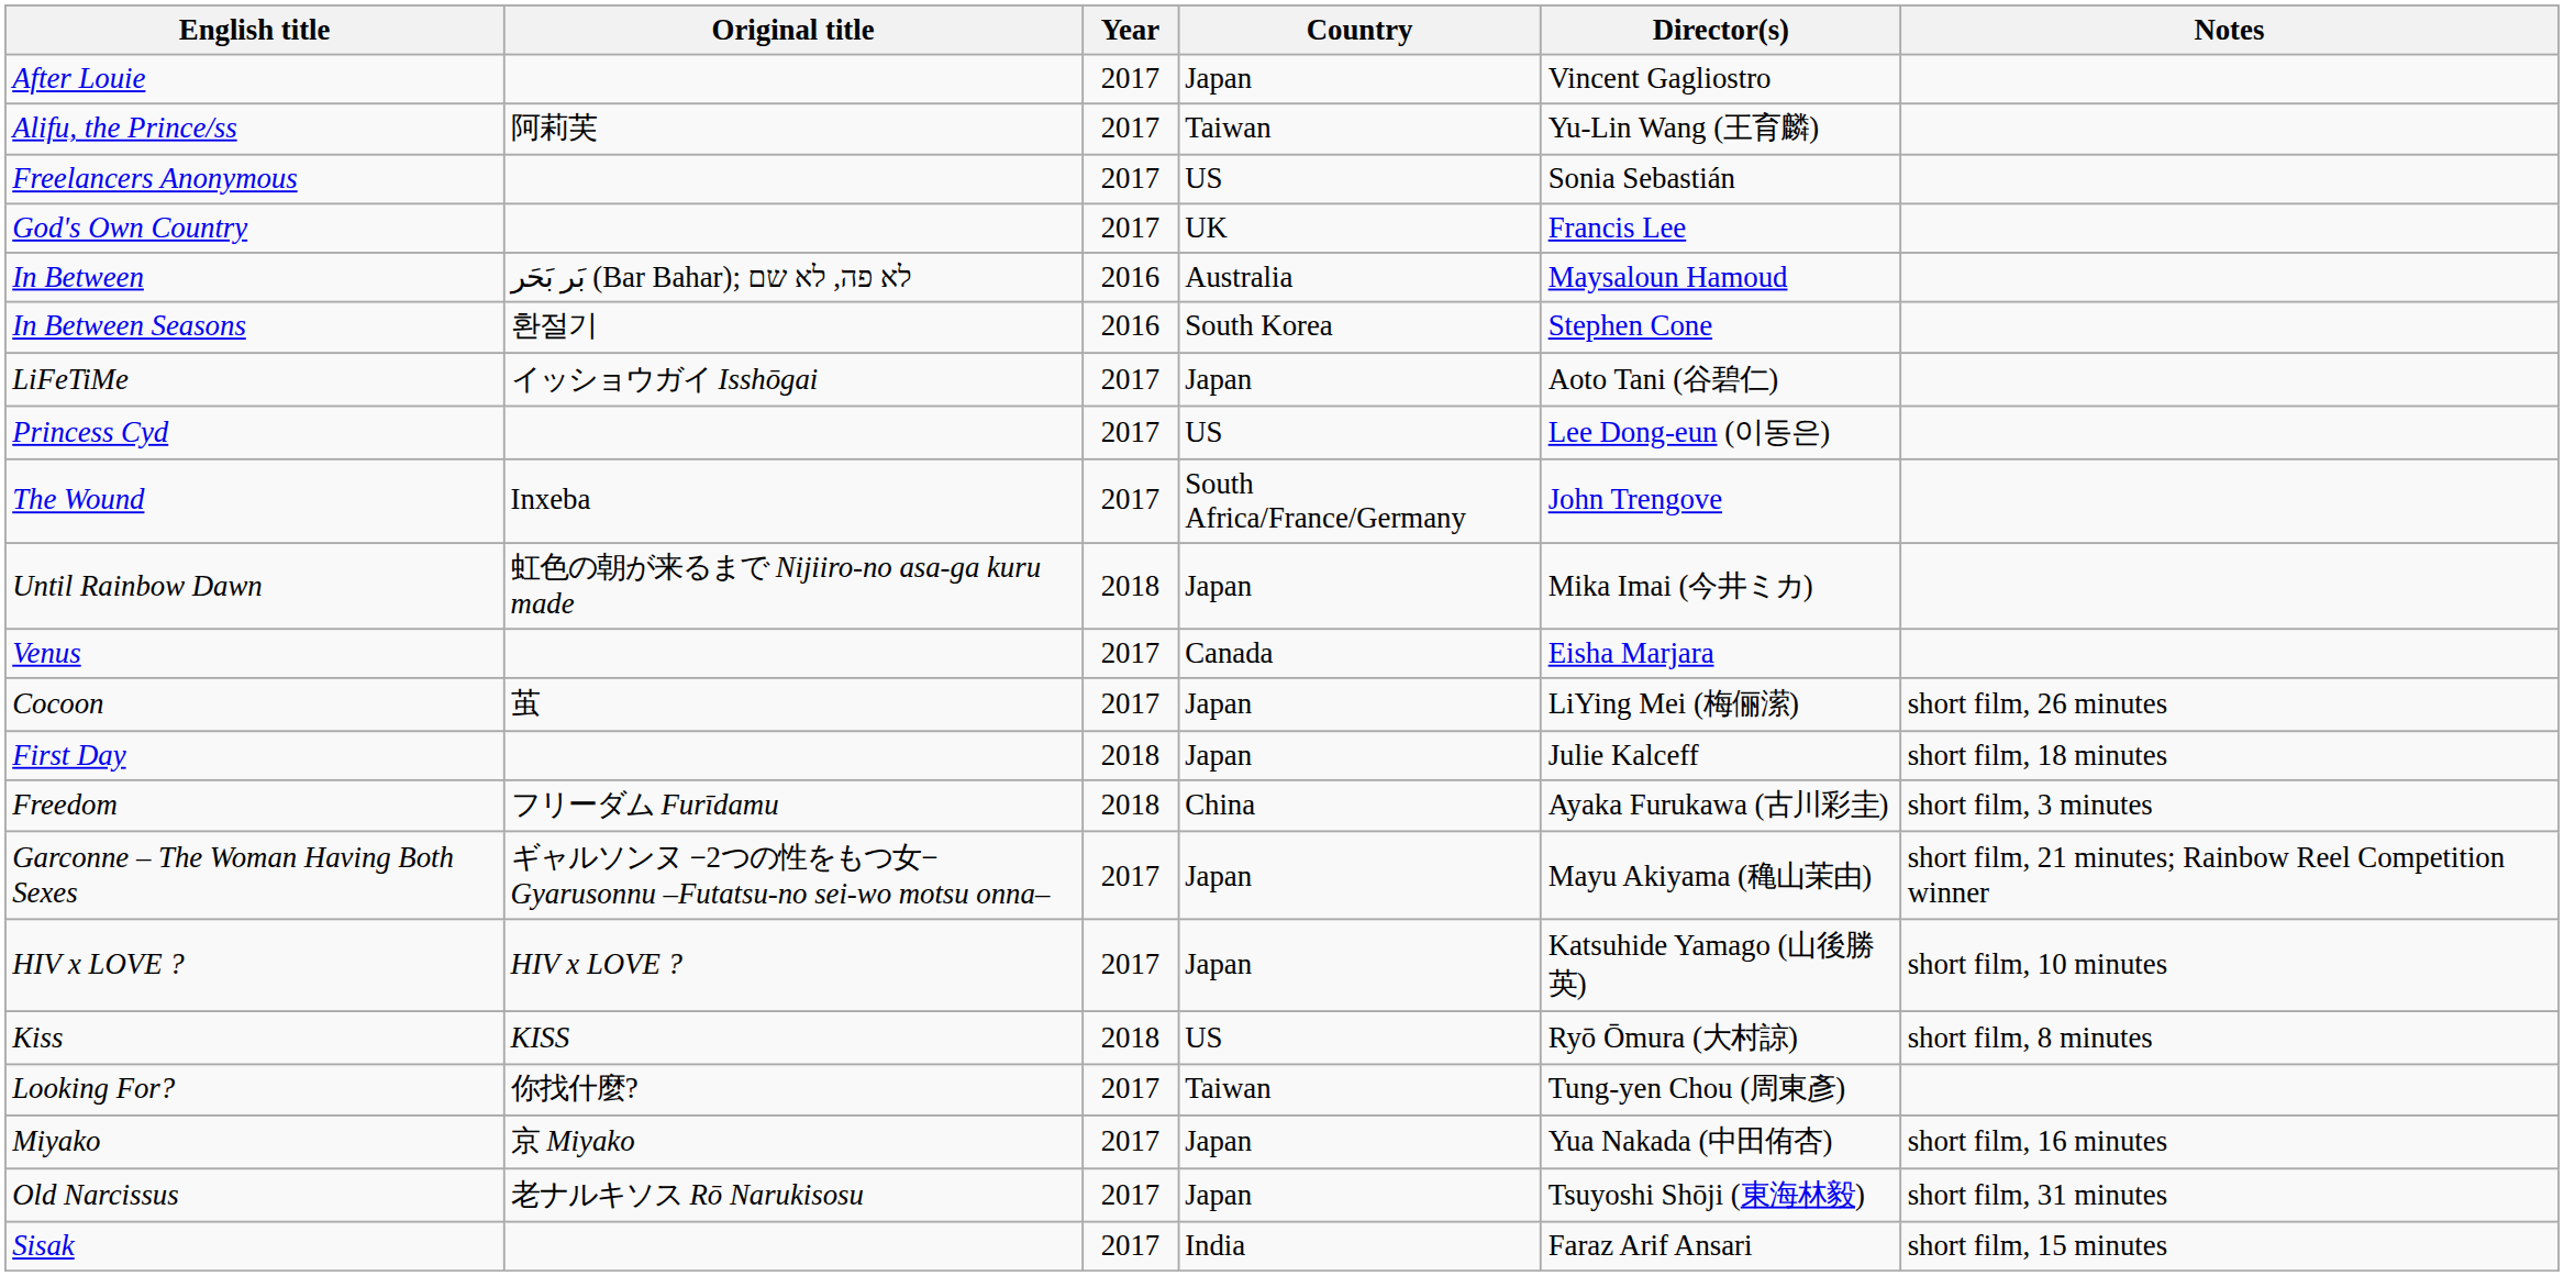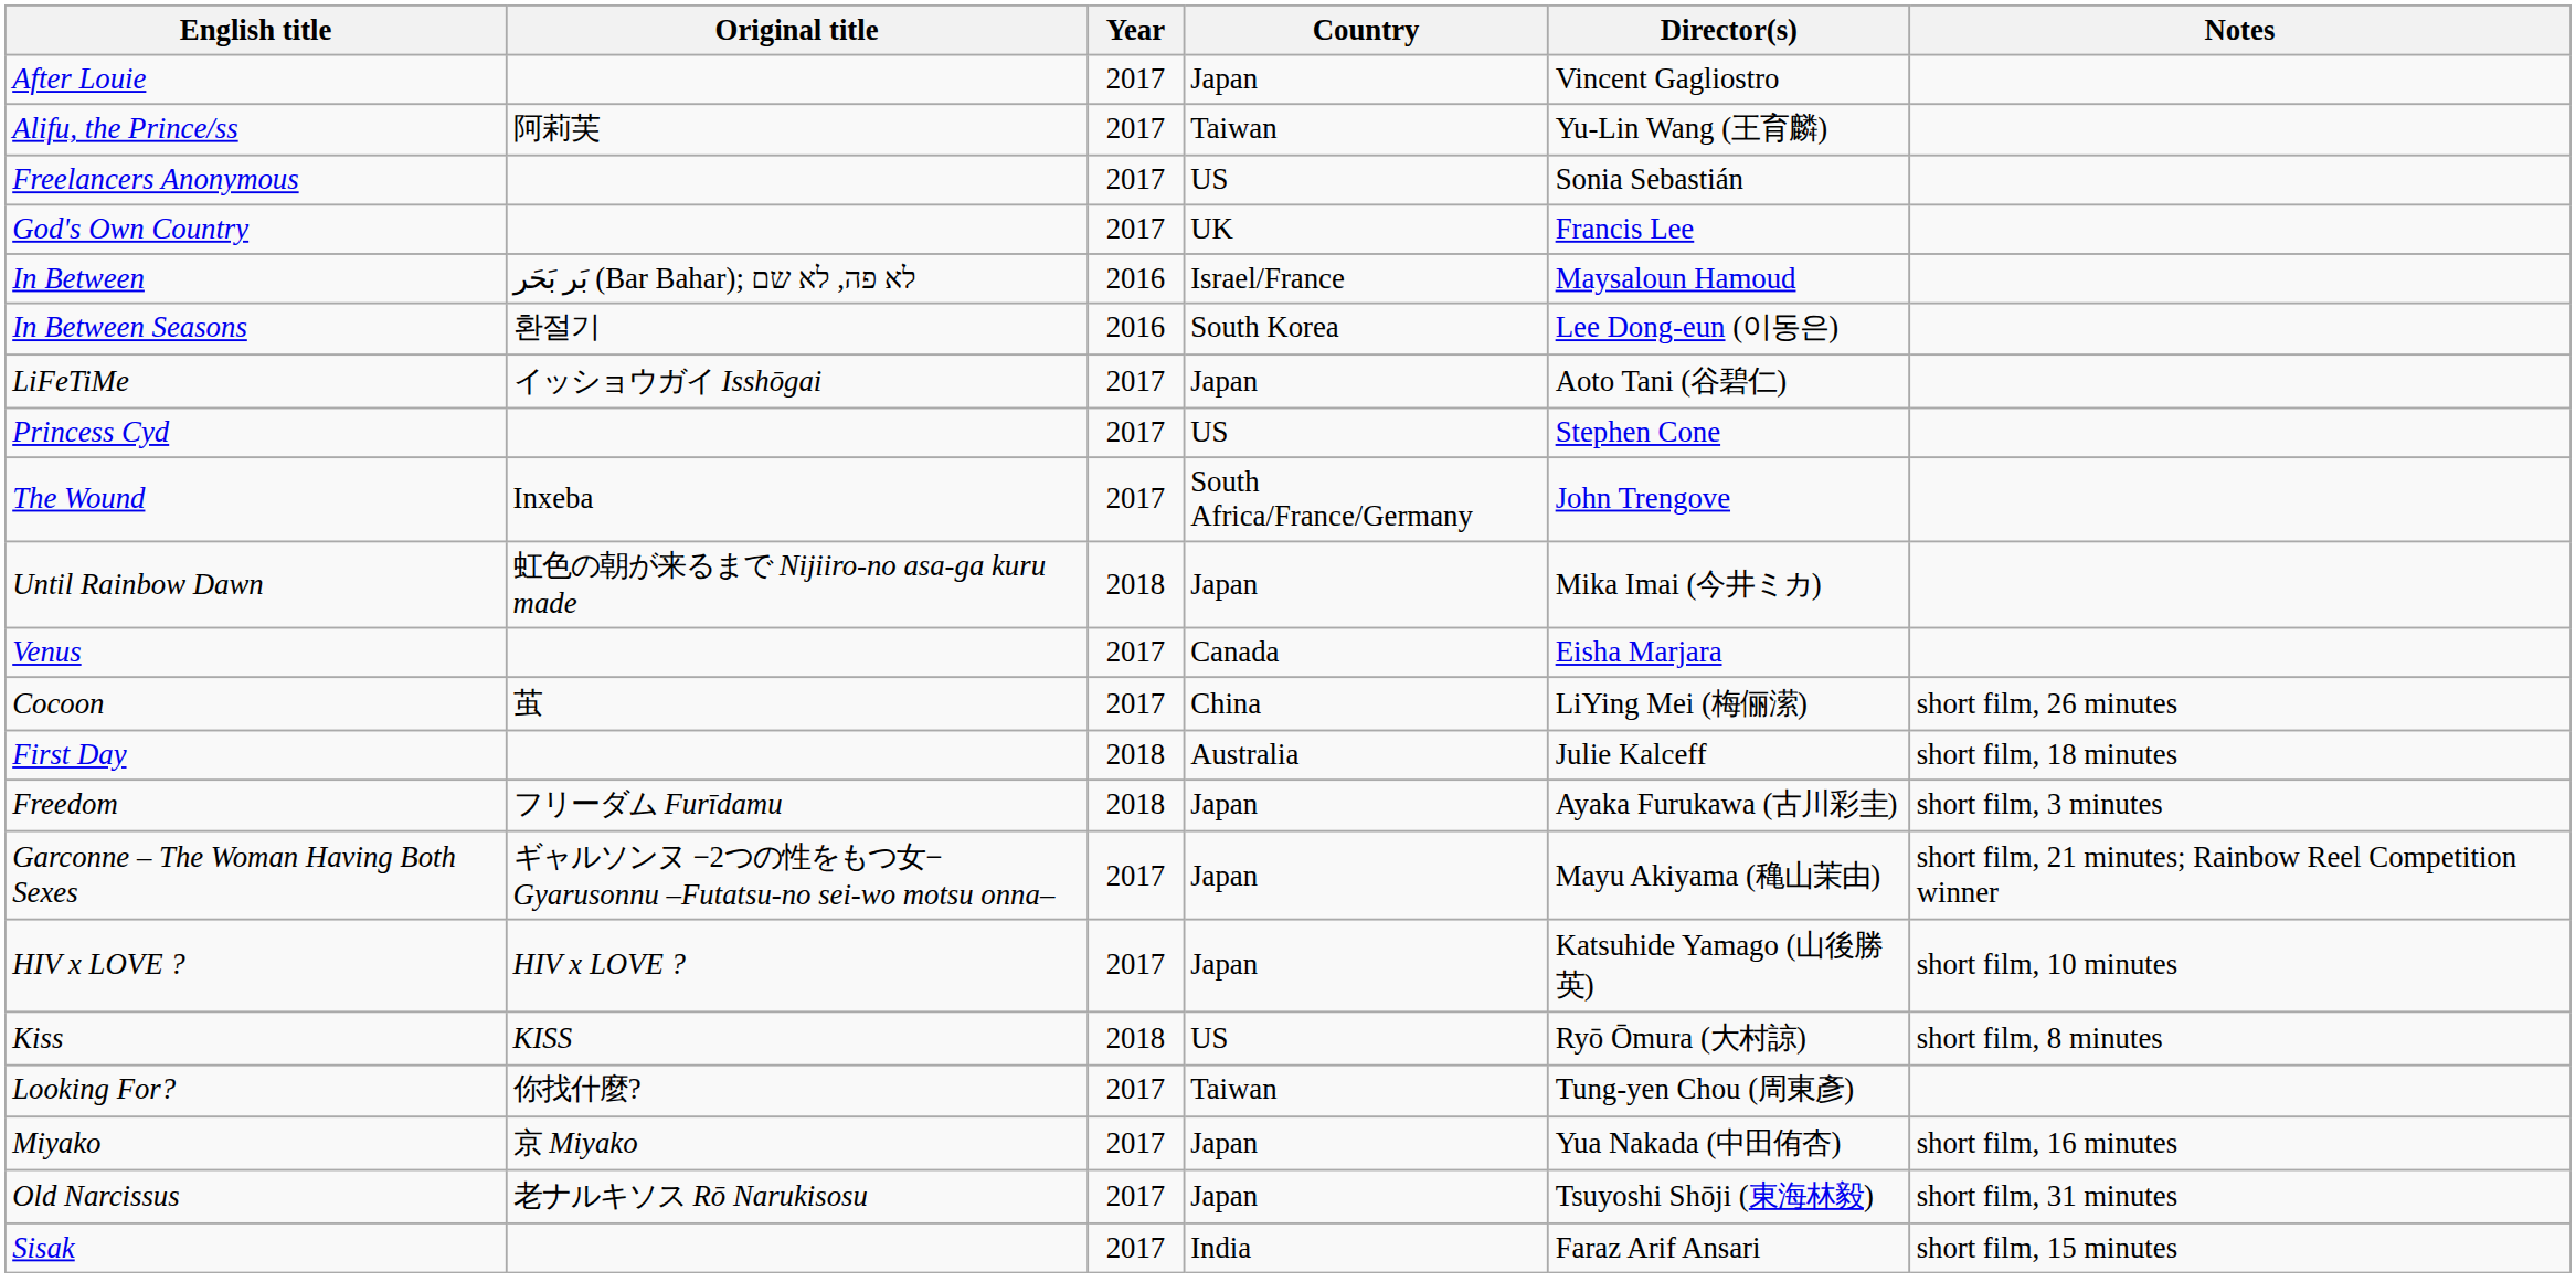 <table class="wikitable" style="font-size: 90%;">
 <tr>
 <th>English title</th>
 <th>Original title</th>
 <th style="width:40px;">Year</th>
 <th>Country</th>
 <th>Director(s)</th>
 <th>Notes</th>
 </tr>
 <tr>
 <td><em><a href='#'>After Louie</a></em></td>
 <td></td>
 <td style="text-align:center;">2017</td>
 <td>Japan</td>
 <td>Vincent Gagliostro</td>
 <td></td>
 </tr>
 <tr>
 <td><em><a href='#'>Alifu, the Prince/ss</a></em></td>
 <td>阿莉芙</td>
 <td style="text-align:center;">2017</td>
 <td>Taiwan</td>
 <td>Yu-Lin Wang (王育麟)</td>
 <td></td>
 </tr>
 <tr>
 <td><em><a href='#'>Freelancers Anonymous</a></em></td>
 <td></td>
 <td style="text-align:center;">2017</td>
 <td>US</td>
 <td>Sonia Sebastián</td>
 <td></td>
 </tr>
 <tr>
 <td><em><a href='#'>God's Own Country</a></em></td>
 <td></td>
 <td style="text-align:center;">2017</td>
 <td>UK</td>
 <td><a href='#'>Francis Lee</a></td>
 <td></td>
 </tr>
 <tr>
 <td><em><a href='#'>In Between</a></em></td>
 <td>بَر بَحَر (Bar Bahar); לא פה, לא שם</td>
 <td style="text-align:center;">2016</td>
-<td>Australia</td>
+<td>Israel/France</td>
 <td><a href='#'>Maysaloun Hamoud</a></td>
 <td></td>
 </tr>
 <tr>
 <td><em><a href='#'>In Between Seasons</a></em></td>
 <td>환절기</td>
 <td style="text-align:center;">2016</td>
 <td>South Korea</td>
-<td><a href='#'>Stephen Cone</a></td>
+<td><a href='#'>Lee Dong-eun</a> (이동은)</td>
 <td></td>
 </tr>
 <tr>
 <td><em>LiFeTiMe</em></td>
 <td>イッショウガイ <em>Isshōgai</em></td>
 <td style="text-align:center;">2017</td>
 <td>Japan</td>
 <td>Aoto Tani (谷碧仁)</td>
 <td></td>
 </tr>
 <tr>
 <td><em><a href='#'>Princess Cyd</a></em></td>
 <td></td>
 <td style="text-align:center;">2017</td>
 <td>US</td>
-<td><a href='#'>Lee Dong-eun</a> (이동은)</td>
+<td><a href='#'>Stephen Cone</a></td>
 <td></td>
 </tr>
 <tr>
 <td><em><a href='#'>The Wound</a></em></td>
 <td>Inxeba</td>
 <td style="text-align:center;">2017</td>
 <td>South Africa/France/Germany</td>
 <td><a href='#'>John Trengove</a></td>
 <td></td>
 </tr>
 <tr>
 <td><em>Until Rainbow Dawn</em></td>
 <td>虹色の朝が来るまで <em>Nijiiro-no asa-ga kuru made</em></td>
 <td style="text-align:center;">2018</td>
 <td>Japan</td>
 <td>Mika Imai (今井ミカ)</td>
 <td></td>
 </tr>
 <tr>
 <td><em><a href='#'>Venus</a></em></td>
 <td></td>
 <td style="text-align:center;">2017</td>
 <td>Canada</td>
 <td><a href='#'>Eisha Marjara</a></td>
 <td></td>
 </tr>
 <tr>
 <td><em>Cocoon</em></td>
 <td>茧</td>
 <td style="text-align:center;">2017</td>
-<td>Japan</td>
+<td>China</td>
 <td>LiYing Mei (梅俪潆)</td>
 <td>short film, 26 minutes</td>
 </tr>
 <tr>
 <td><em><a href='#'>First Day</a></em></td>
 <td></td>
 <td style="text-align:center;">2018</td>
-<td>Japan</td>
+<td>Australia</td>
 <td>Julie Kalceff</td>
 <td>short film, 18 minutes</td>
 </tr>
 <tr>
 <td><em>Freedom</em></td>
 <td>フリーダム <em>Furīdamu</em></td>
 <td style="text-align:center;">2018</td>
-<td>China</td>
+<td>Japan</td>
 <td>Ayaka Furukawa (古川彩圭)</td>
 <td>short film, 3 minutes</td>
 </tr>
 <tr>
 <td><em>Garconne – The Woman Having Both Sexes</em></td>
 <td>ギャルソンヌ −2つの性をもつ女− <br> <em>Gyarusonnu –Futatsu-no sei-wo motsu onna–</em></td>
 <td style="text-align:center;">2017</td>
 <td>Japan</td>
 <td>Mayu Akiyama (穐山茉由)</td>
 <td>short film, 21 minutes; Rainbow Reel Competition winner</td>
 </tr>
 <tr>
 <td><em>HIV x LOVE ?</em></td>
 <td><em>HIV x LOVE ?</em></td>
 <td style="text-align:center;">2017</td>
 <td>Japan</td>
 <td>Katsuhide Yamago (山後勝英)</td>
 <td>short film, 10 minutes</td>
 </tr>
 <tr>
 <td><em>Kiss</em></td>
 <td><em>KISS</em></td>
 <td style="text-align:center;">2018</td>
 <td>US</td>
 <td>Ryō Ōmura (大村諒)</td>
 <td>short film, 8 minutes</td>
 </tr>
 <tr>
 <td><em>Looking For?</em></td>
 <td>你找什麼?</td>
 <td style="text-align:center;">2017</td>
 <td>Taiwan</td>
 <td>Tung-yen Chou (周東彥)</td>
 <td></td>
 </tr>
 <tr>
 <td><em>Miyako</em></td>
 <td>京 <em>Miyako</em></td>
 <td style="text-align:center;">2017</td>
 <td>Japan</td>
 <td>Yua Nakada (中田侑杏)</td>
 <td>short film, 16 minutes</td>
 </tr>
 <tr>
 <td><em>Old Narcissus</em></td>
 <td>老ナルキソス <em>Rō Narukisosu</em></td>
 <td style="text-align:center;">2017</td>
 <td>Japan</td>
 <td>Tsuyoshi Shōji (<a href='#'>東海林毅</a>)</td>
 <td>short film, 31 minutes</td>
 </tr>
 <tr>
 <td><em><a href='#'>Sisak</a></em></td>
 <td></td>
 <td style="text-align:center;">2017</td>
 <td>India</td>
 <td>Faraz Arif Ansari</td>
 <td>short film, 15 minutes</td>
 </tr>
 </table>
